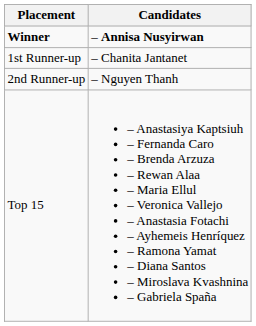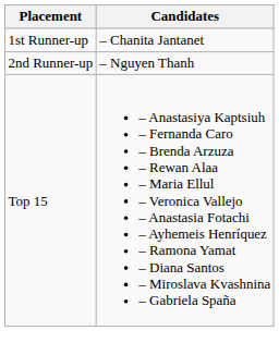 <table class="wikitable sortable" style="font-size: 90%;" border="2" cellpadding="4" background: #f9f9f9;>
 <tr bgcolor="#CCCCCC" align="center">
 <th>Placement</th>
 <th>Candidates</th>
-</tr>
-<tr>
-<td><strong>Winner</strong></td>
-<td> – <strong>Annisa Nusyirwan</strong></td>
 </tr>
 <tr>
 <td>1st Runner-up</td>
 <td> – Chanita Jantanet</td>
 </tr>
 <tr>
 <td>2nd Runner-up</td>
 <td> – Nguyen Thanh</td>
 </tr>
 <tr>
 <td>Top 15</td>
 <td><br><ul><li> – Anastasiya Kaptsiuh</li><li> – Fernanda Caro</li><li> – Brenda Arzuza</li><li> – Rewan Alaa</li><li> – Maria Ellul</li><li> – Veronica Vallejo</li><li> – Anastasia Fotachi</li><li> – Ayhemeis Henríquez</li><li> – Ramona Yamat</li><li> – Diana Santos</li><li> – Miroslava Kvashnina</li><li> – Gabriela Spaña</li></ul></td>
 </tr>
 </table>
